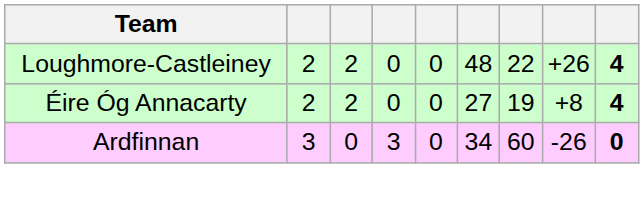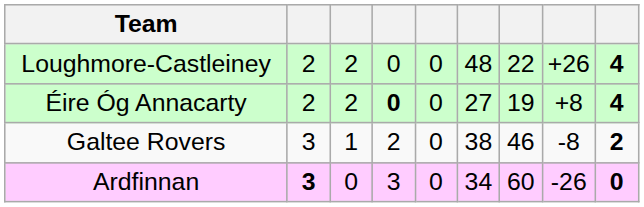 <table class="wikitable" style="text-align:center">
 <tr>
 <th style="width:175px;">Team</th>
 <th width="20"></th>
 <th width="20"></th>
 <th width="20"></th>
 <th width="20"></th>
 <th width="20"></th>
 <th width="20"></th>
 <th width="20"></th>
 <th width="20"></th>
 </tr>
 <tr style="background:#cfc;">
 <td>Loughmore-Castleiney</td>
 <td>2</td>
 <td>2</td>
 <td>0</td>
 <td>0</td>
 <td>48</td>
 <td>22</td>
 <td>+26</td>
 <td><strong>4</strong></td>
 </tr>
 <tr style="background:#cfc;">
 <td>Éire Óg Annacarty</td>
 <td>2</td>
 <td>2</td>
-<td>0</td>
+<td><strong>0</strong></td>
 <td>0</td>
 <td>27</td>
 <td>19</td>
 <td>+8</td>
 <td><strong>4</strong></td>
 </tr>
+<tr>
+<td>Galtee Rovers</td>
+<td>3</td>
+<td>1</td>
+<td>2</td>
+<td>0</td>
+<td>38</td>
+<td>46</td>
+<td>-8</td>
+<td><strong>2</strong></td>
+</tr>
 <tr style="background:#fcf;">
 <td>Ardfinnan</td>
-<td>3</td>
+<td><strong>3</strong></td>
 <td>0</td>
 <td>3</td>
 <td>0</td>
 <td>34</td>
 <td>60</td>
 <td>-26</td>
 <td><strong>0</strong></td>
 </tr>
 </table>
